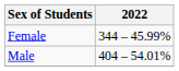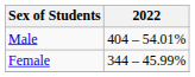 <table class="wikitable">
 <tr>
 <th>Sex of Students</th>
 <th>2022</th>
 </tr>
 <tr>
+<td><a href='#'>Male</a></td>
+<td>404 – 54.01%</td>
+</tr>
+<tr>
 <td><a href='#'>Female</a></td>
 <td>344 – 45.99%</td>
 </tr>
 <tr>
-<td><a href='#'>Male</a></td>
-<td>404 – 54.01%</td>
-</tr>
-<tr>
 </tr>
 </table>
